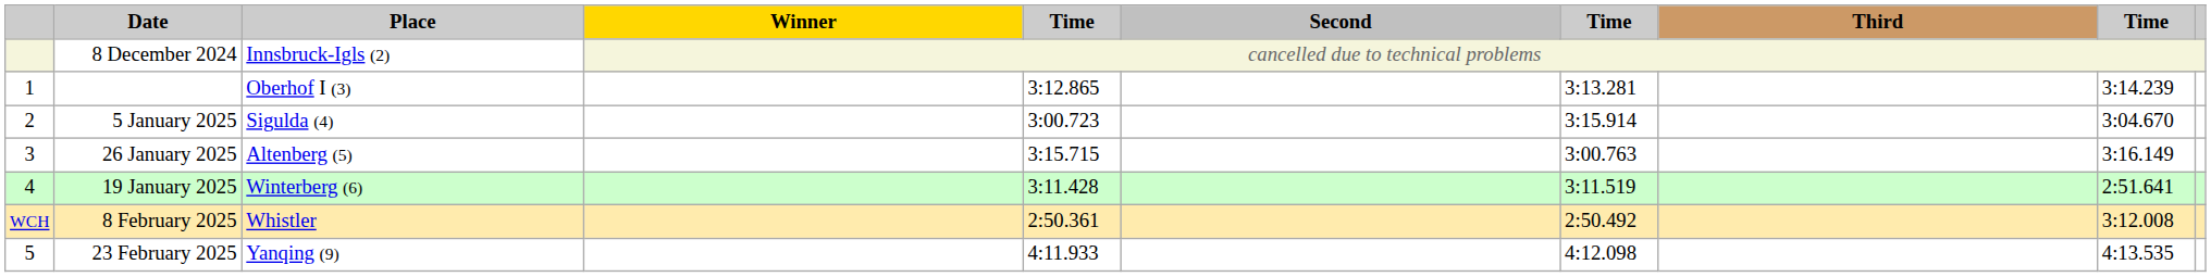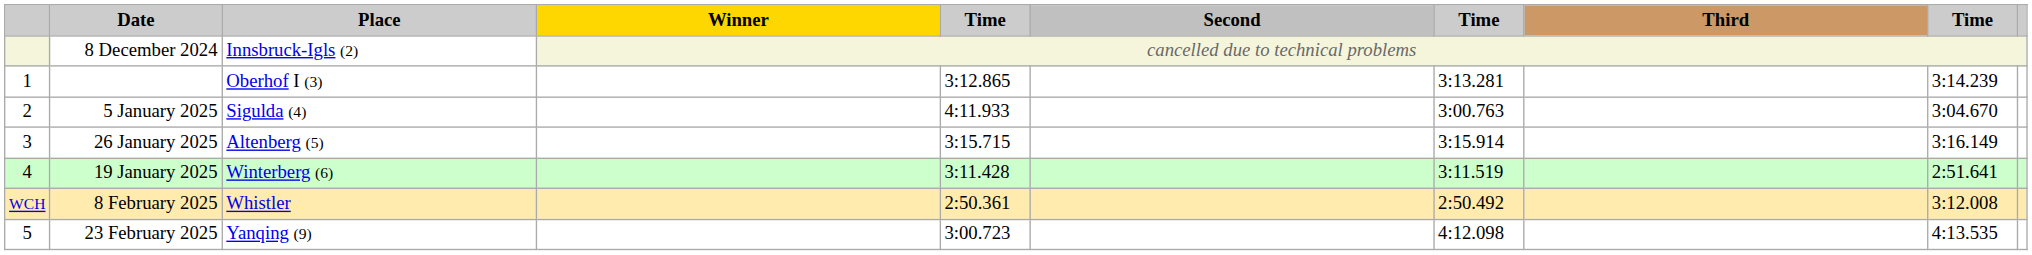 <table class="wikitable plainrowheaders" style="background:#fff; font-size:86%; line-height:16px; border:grey solid 1px; border-collapse:collapse;">
 <tr>
 <th scope="col" style="background:#ccc; width=5 px;"></th>
 <th scope="col" style="background:#ccc; width:120px;">Date</th>
 <th scope="col" style="background:#ccc; width:225px;">Place<br> </th>
 <th scope="col" style="background:gold; width:290px;">Winner</th>
 <th scope="col" style="background:#ccc; width:60px;">Time</th>
 <th scope="col" style="background:silver; width:290px;">Second</th>
 <th scope="col" style="background:#ccc; width:60px;">Time</th>
 <th scope="col" style="background:#c96; width:290px;">Third</th>
 <th scope="col" style="background:#ccc; width:60px;">Time</th>
 <th scope="col" style="background:#ccc; width=5 px;"></th>
 </tr>
 <tr>
 <td bgcolor="F5F5DC"></td>
 <td align="right">8 December 2024</td>
 <td> <a href='#'>Innsbruck-Igls</a> <small>(2)</small></td>
 <td colspan=7 align=center bgcolor="F5F5DC" style=color:#696969><em>cancelled due to technical problems</em></td>
 </tr>
 <tr>
 <td align="center">1</td>
 <td align="right"></td>
 <td> <a href='#'>Oberhof</a> I <small>(3)</small></td>
 <td><strong></strong></td>
 <td>3:12.865</td>
 <td></td>
 <td>3:13.281</td>
 <td></td>
 <td>3:14.239</td>
 <td></td>
 </tr>
 <tr>
 <td align="center">2</td>
 <td align="right">5 January 2025</td>
 <td> <a href='#'>Sigulda</a> <small>(4)</small></td>
 <td><strong></strong></td>
-<td>3:00.723</td>
+<td>4:11.933</td>
 <td></td>
-<td>3:15.914</td>
+<td>3:00.763</td>
 <td></td>
 <td>3:04.670</td>
 <td></td>
 </tr>
 <tr>
 <td align="center">3</td>
 <td align="right">26 January 2025</td>
 <td> <a href='#'>Altenberg</a> <small>(5)</small></td>
 <td><strong></strong></td>
 <td>3:15.715</td>
 <td></td>
-<td>3:00.763</td>
+<td>3:15.914</td>
 <td></td>
 <td>3:16.149</td>
 <td></td>
 </tr>
 <tr style="background:#CCFFCC">
 <td align="center">4</td>
 <td align="right">19 January 2025</td>
 <td> <a href='#'>Winterberg</a> <small>(6)</small></td>
 <td><strong></strong></td>
 <td>3:11.428</td>
 <td></td>
 <td>3:11.519</td>
 <td></td>
 <td>2:51.641</td>
 <td></td>
 </tr>
 <tr style="background:#FFEBAD">
 <td align="center"><small><a href='#'>WCH</a></small></td>
 <td align="right">8 February 2025</td>
 <td> <a href='#'>Whistler</a></td>
 <td><strong></strong></td>
 <td>2:50.361</td>
 <td></td>
 <td>2:50.492</td>
 <td></td>
 <td>3:12.008</td>
 <td></td>
 </tr>
 <tr>
 <td align="center">5</td>
 <td align="right">23 February 2025</td>
 <td> <a href='#'>Yanqing</a> <small>(9)</small></td>
 <td><strong></strong></td>
-<td>4:11.933</td>
+<td>3:00.723</td>
 <td></td>
 <td>4:12.098</td>
 <td></td>
 <td>4:13.535</td>
 <td></td>
 </tr>
 </table>
